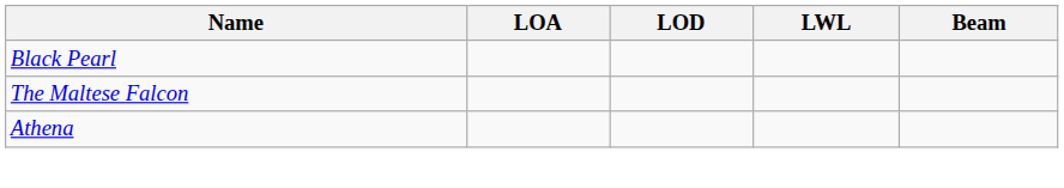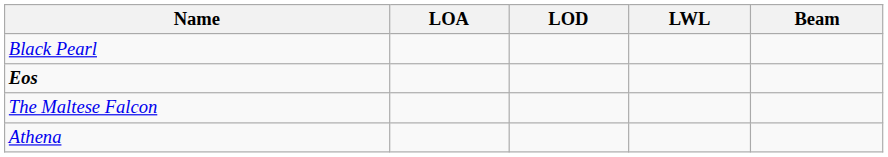 <table class="wikitable sortable" style="width:60%; height:100px;" cellpadding="5">
 <tr>
 <th>Name</th>
 <th>LOA</th>
 <th>LOD</th>
 <th>LWL</th>
 <th>Beam</th>
 </tr>
 <tr>
 <td><em><a href='#'>Black Pearl</a></em></td>
+<td>  </td>
+<td>  </td>
+<td>  </td>
+<td>  </td>
+</tr>
+<tr>
+<td><strong><em>Eos</em></strong></td>
 <td>  </td>
 <td>  </td>
 <td>  </td>
 <td>  </td>
 </tr>
 <tr>
 <td><em><a href='#'>The Maltese Falcon</a></em></td>
 <td>  </td>
 <td>  </td>
 <td>  </td>
 <td>  </td>
 </tr>
 <tr>
 <td><em><a href='#'>Athena</a></em></td>
 <td>  </td>
 <td>  </td>
 <td>  </td>
 <td>  </td>
 </tr>
 </table>
